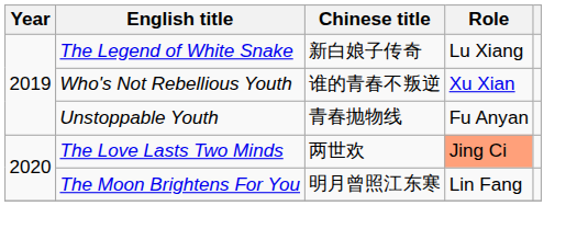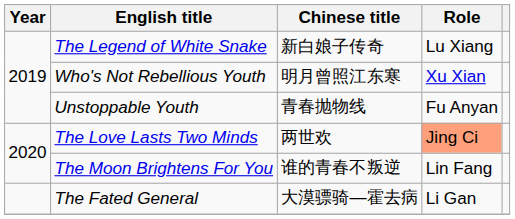 <table class="wikitable sortable">
 <tr>
 <th>Year</th>
 <th>English title</th>
 <th>Chinese title</th>
 <th>Role</th>
 <th class="unsortable"></th>
 </tr>
 <tr>
 <td rowspan=3>2019</td>
 <td><em><a href='#'>The Legend of White Snake</a></em></td>
 <td>新白娘子传奇</td>
 <td>Lu Xiang</td>
 <td></td>
 </tr>
 <tr>
 <td><em>Who's Not Rebellious Youth</em></td>
-<td>谁的青春不叛逆</td>
+<td>明月曾照江东寒</td>
 <td><a href='#'>Xu Xian</a></td>
 <td></td>
 </tr>
 <tr>
 <td><em>Unstoppable Youth</em></td>
 <td>青春抛物线</td>
 <td>Fu Anyan</td>
 <td></td>
 </tr>
 <tr>
 <td rowspan=2>2020</td>
 <td><em><a href='#'>The Love Lasts Two Minds</a> </em></td>
 <td>两世欢</td>
 <td style="background: lightsalmon;">Jing Ci</td>
 <td></td>
 </tr>
 <tr>
 <td><em><a href='#'>The Moon Brightens For You</a></em></td>
-<td>明月曾照江东寒</td>
+<td>谁的青春不叛逆</td>
 <td>Lin Fang</td>
+<td></td>
+</tr>
+<tr>
+<td></td>
+<td><em>The Fated General</em></td>
+<td>大漠骠骑—霍去病</td>
+<td>Li Gan</td>
 <td></td>
 </tr>
 <tr>
 </tr>
 </table>
